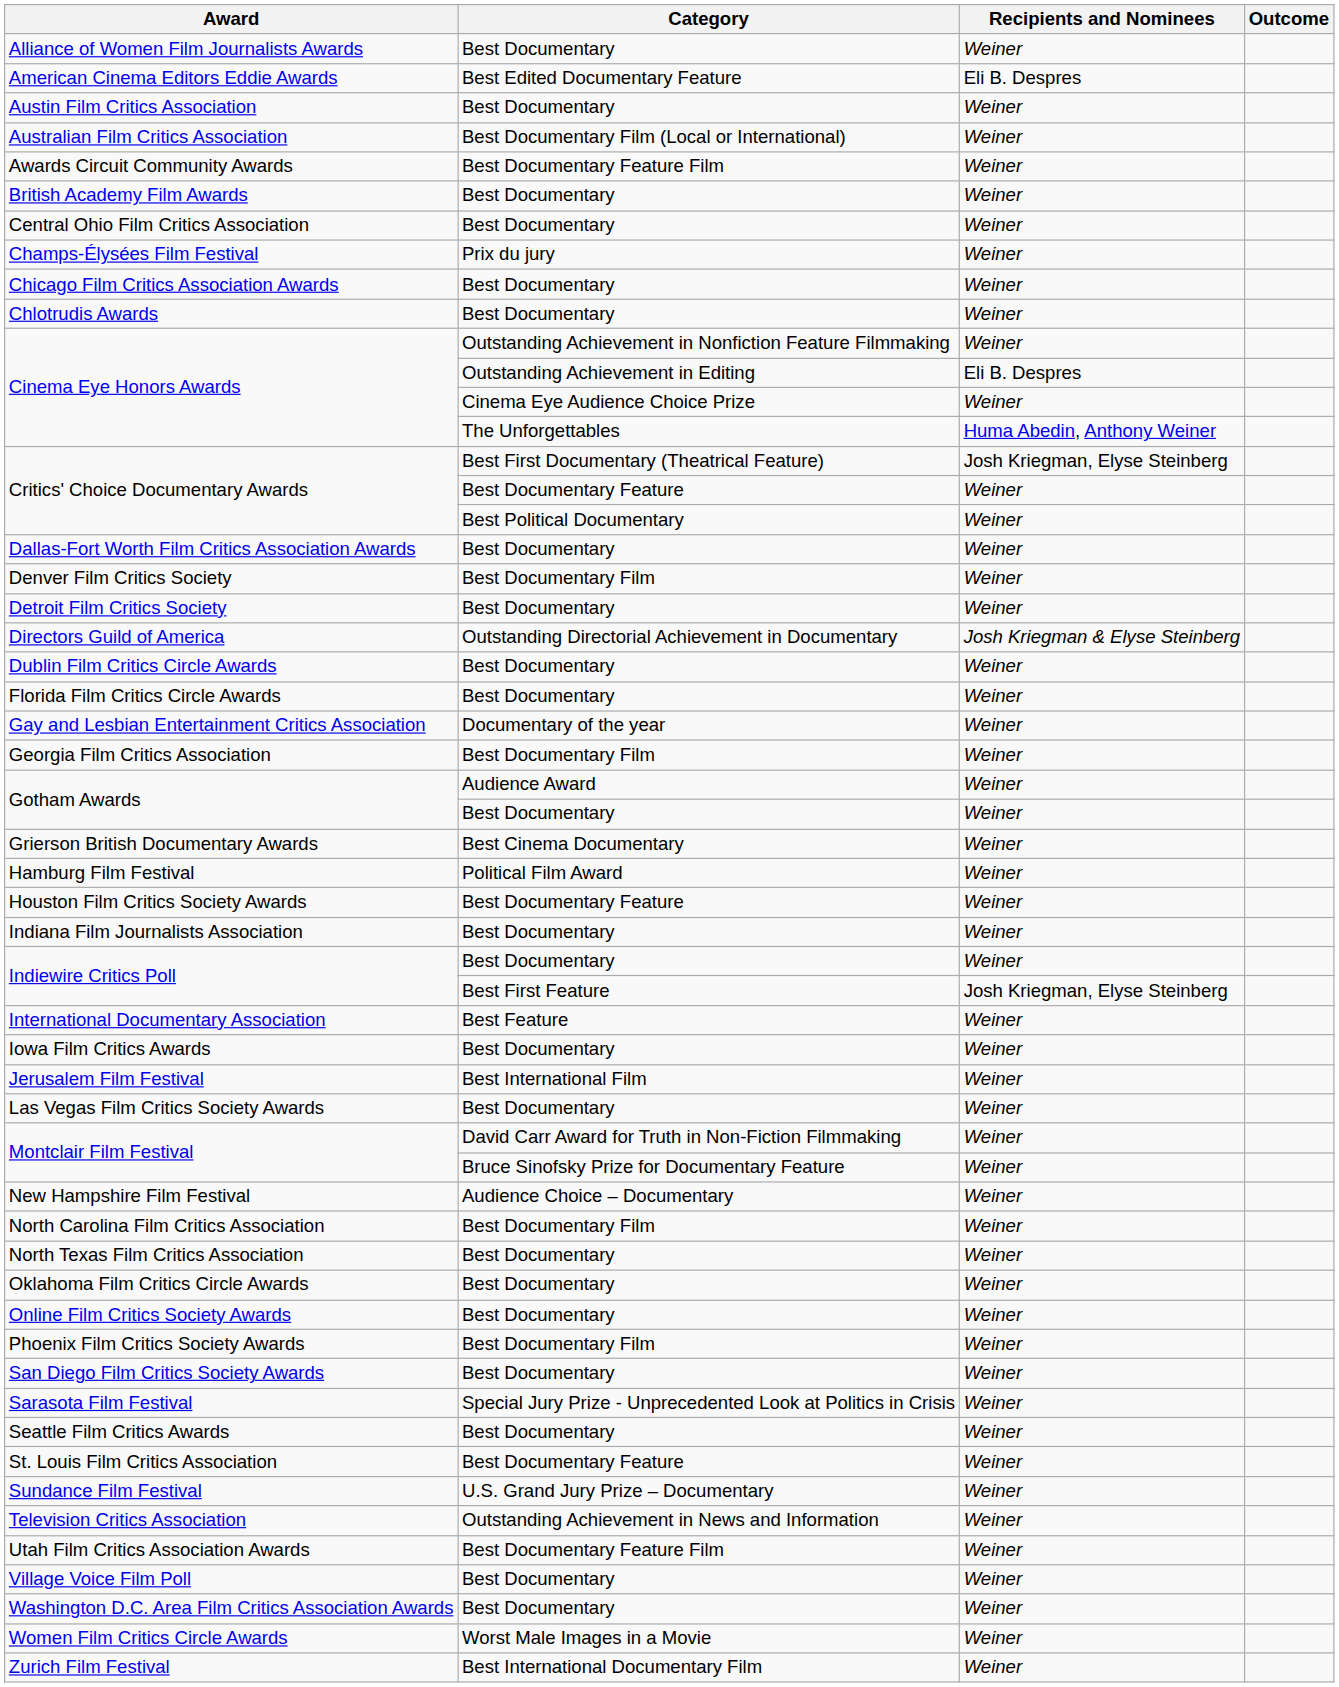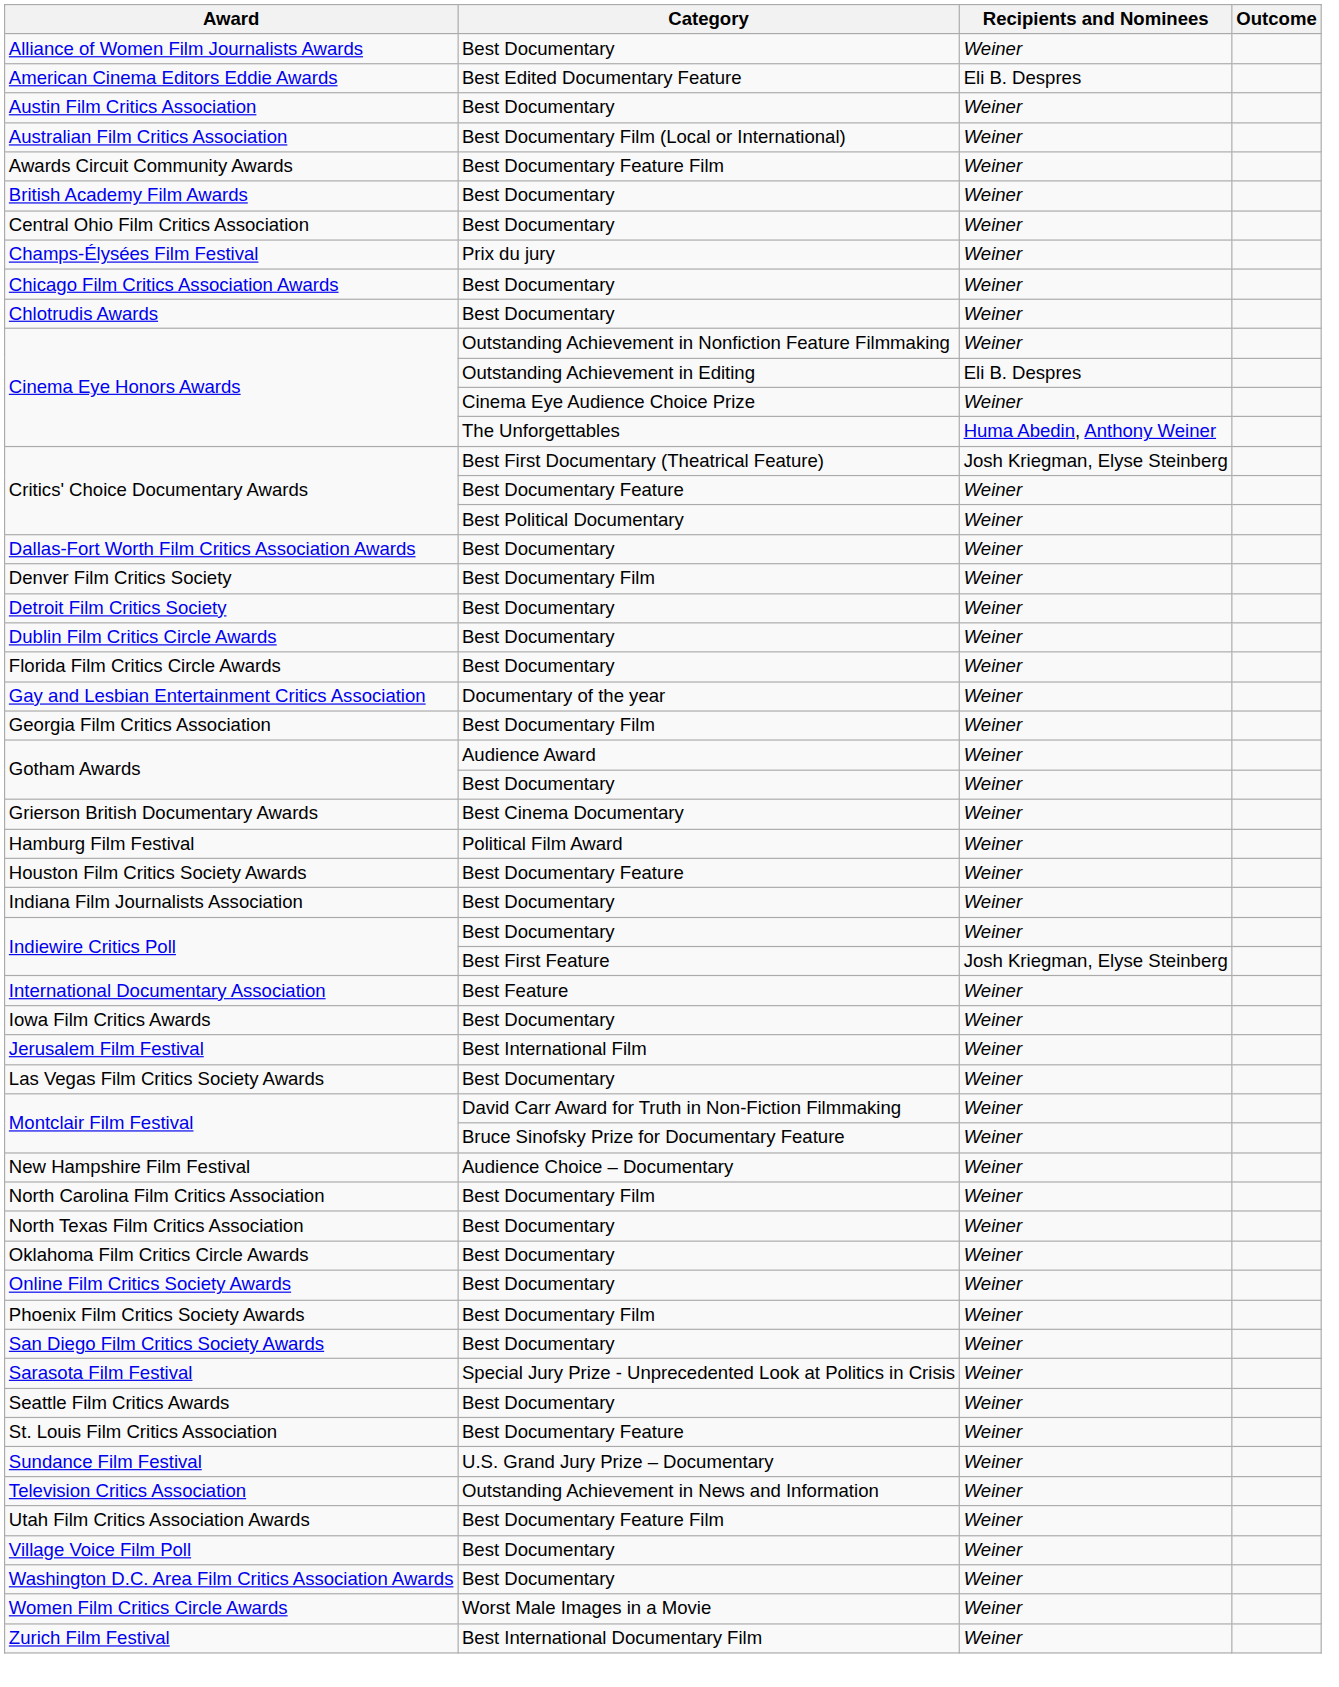 <table class="wikitable">
 <tr>
 <th>Award</th>
 <th>Category</th>
 <th>Recipients and Nominees</th>
 <th>Outcome</th>
 </tr>
 <tr>
 <td><a href='#'>Alliance of Women Film Journalists Awards</a></td>
 <td>Best Documentary</td>
 <td><em>Weiner</em></td>
 <td></td>
 </tr>
 <tr>
 <td><a href='#'>American Cinema Editors Eddie Awards</a></td>
 <td>Best Edited Documentary Feature</td>
 <td>Eli B. Despres</td>
 <td></td>
 </tr>
 <tr>
 <td><a href='#'>Austin Film Critics Association</a></td>
 <td>Best Documentary</td>
 <td><em>Weiner</em></td>
 <td></td>
 </tr>
 <tr>
 <td><a href='#'>Australian Film Critics Association</a></td>
 <td>Best Documentary Film (Local or International)</td>
 <td><em>Weiner</em></td>
 <td></td>
 </tr>
 <tr>
 <td>Awards Circuit Community Awards</td>
 <td>Best Documentary Feature Film</td>
 <td><em>Weiner</em></td>
 <td></td>
 </tr>
 <tr>
 <td><a href='#'>British Academy Film Awards</a></td>
 <td>Best Documentary</td>
 <td><em>Weiner</em></td>
 <td></td>
 </tr>
 <tr>
 <td>Central Ohio Film Critics Association</td>
 <td>Best Documentary</td>
 <td><em>Weiner</em></td>
 <td></td>
 </tr>
 <tr>
 <td><a href='#'>Champs-Élysées Film Festival</a></td>
 <td>Prix du jury</td>
 <td><em>Weiner</em></td>
 <td></td>
 </tr>
 <tr>
 <td><a href='#'>Chicago Film Critics Association Awards</a></td>
 <td>Best Documentary</td>
 <td><em>Weiner</em></td>
 <td></td>
 </tr>
 <tr>
 <td><a href='#'>Chlotrudis Awards</a></td>
 <td>Best Documentary</td>
 <td><em>Weiner</em></td>
 <td></td>
 </tr>
 <tr>
 <td rowspan="4"><a href='#'>Cinema Eye Honors Awards</a></td>
 <td>Outstanding Achievement in Nonfiction Feature Filmmaking</td>
 <td><em>Weiner</em></td>
 <td></td>
 </tr>
 <tr>
 <td>Outstanding Achievement in Editing</td>
 <td>Eli B. Despres</td>
 <td></td>
 </tr>
 <tr>
 <td>Cinema Eye Audience Choice Prize</td>
 <td><em>Weiner</em></td>
 <td></td>
 </tr>
 <tr>
 <td>The Unforgettables</td>
 <td><a href='#'>Huma Abedin</a>, <a href='#'>Anthony Weiner</a></td>
 <td></td>
 </tr>
 <tr>
 <td rowspan="3">Critics' Choice Documentary Awards</td>
 <td>Best First Documentary (Theatrical Feature)</td>
 <td>Josh Kriegman, Elyse Steinberg</td>
 <td></td>
 </tr>
 <tr>
 <td>Best Documentary Feature</td>
 <td><em>Weiner</em></td>
 <td></td>
 </tr>
 <tr>
 <td>Best Political Documentary</td>
 <td><em>Weiner</em></td>
 <td></td>
 </tr>
 <tr>
 <td><a href='#'>Dallas-Fort Worth Film Critics Association Awards</a></td>
 <td>Best Documentary</td>
 <td><em>Weiner</em></td>
 <td></td>
 </tr>
 <tr>
 <td>Denver Film Critics Society</td>
 <td>Best Documentary Film</td>
 <td><em>Weiner</em></td>
 <td></td>
 </tr>
 <tr>
 <td><a href='#'>Detroit Film Critics Society</a></td>
 <td>Best Documentary</td>
 <td><em>Weiner</em></td>
-<td></td>
-</tr>
-<tr>
-<td><a href='#'>Directors Guild of America</a></td>
-<td>Outstanding Directorial Achievement in Documentary</td>
-<td><em>Josh Kriegman & Elyse Steinberg</em></td>
 <td></td>
 </tr>
 <tr>
 <td><a href='#'>Dublin Film Critics Circle Awards</a></td>
 <td>Best Documentary</td>
 <td><em>Weiner</em></td>
 <td></td>
 </tr>
 <tr>
 <td>Florida Film Critics Circle Awards</td>
 <td>Best Documentary</td>
 <td><em>Weiner</em></td>
 <td></td>
 </tr>
 <tr>
 <td><a href='#'>Gay and Lesbian Entertainment Critics Association</a></td>
 <td>Documentary of the year</td>
 <td><em>Weiner</em></td>
 <td></td>
 </tr>
 <tr>
 <td>Georgia Film Critics Association</td>
 <td>Best Documentary Film</td>
 <td><em>Weiner</em></td>
 <td></td>
 </tr>
 <tr>
 <td rowspan="2">Gotham Awards</td>
 <td>Audience Award</td>
 <td><em>Weiner</em></td>
 <td></td>
 </tr>
 <tr>
 <td>Best Documentary</td>
 <td><em>Weiner</em></td>
 <td></td>
 </tr>
 <tr>
 <td>Grierson British Documentary Awards</td>
 <td>Best Cinema Documentary</td>
 <td><em>Weiner</em></td>
 <td></td>
 </tr>
 <tr>
 <td>Hamburg Film Festival</td>
 <td>Political Film Award</td>
 <td><em>Weiner</em></td>
 <td></td>
 </tr>
 <tr>
 <td>Houston Film Critics Society Awards</td>
 <td>Best Documentary Feature</td>
 <td><em>Weiner</em></td>
 <td></td>
 </tr>
 <tr>
 <td>Indiana Film Journalists Association</td>
 <td>Best Documentary</td>
 <td><em>Weiner</em></td>
 <td></td>
 </tr>
 <tr>
 <td rowspan="2"><a href='#'>Indiewire Critics Poll</a></td>
 <td>Best Documentary</td>
 <td><em>Weiner</em></td>
 <td></td>
 </tr>
 <tr>
 <td>Best First Feature</td>
 <td>Josh Kriegman, Elyse Steinberg</td>
 <td></td>
 </tr>
 <tr>
 <td><a href='#'>International Documentary Association</a></td>
 <td>Best Feature</td>
 <td><em>Weiner</em></td>
 <td></td>
 </tr>
 <tr>
 <td>Iowa Film Critics Awards</td>
 <td>Best Documentary</td>
 <td><em>Weiner</em></td>
 <td></td>
 </tr>
 <tr>
 <td><a href='#'>Jerusalem Film Festival</a></td>
 <td>Best International Film</td>
 <td><em>Weiner</em></td>
 <td></td>
 </tr>
 <tr>
 <td>Las Vegas Film Critics Society Awards</td>
 <td>Best Documentary</td>
 <td><em>Weiner</em></td>
 <td></td>
 </tr>
 <tr>
 <td rowspan="2"><a href='#'>Montclair Film Festival</a></td>
 <td>David Carr Award for Truth in Non-Fiction Filmmaking</td>
 <td><em>Weiner</em></td>
 <td></td>
 </tr>
 <tr>
 <td>Bruce Sinofsky Prize for Documentary Feature</td>
 <td><em>Weiner</em></td>
 <td></td>
 </tr>
 <tr>
 <td>New Hampshire Film Festival</td>
 <td>Audience Choice – Documentary</td>
 <td><em>Weiner</em></td>
 <td></td>
 </tr>
 <tr>
 <td>North Carolina Film Critics Association</td>
 <td>Best Documentary Film</td>
 <td><em>Weiner</em></td>
 <td></td>
 </tr>
 <tr>
 <td>North Texas Film Critics Association</td>
 <td>Best Documentary</td>
 <td><em>Weiner</em></td>
 <td></td>
 </tr>
 <tr>
 <td>Oklahoma Film Critics Circle Awards</td>
 <td>Best Documentary</td>
 <td><em>Weiner</em></td>
 <td></td>
 </tr>
 <tr>
 <td><a href='#'>Online Film Critics Society Awards</a></td>
 <td>Best Documentary</td>
 <td><em>Weiner</em></td>
 <td></td>
 </tr>
 <tr>
 <td>Phoenix Film Critics Society Awards</td>
 <td>Best Documentary Film</td>
 <td><em>Weiner</em></td>
 <td></td>
 </tr>
 <tr>
 <td><a href='#'>San Diego Film Critics Society Awards</a></td>
 <td>Best Documentary</td>
 <td><em>Weiner</em></td>
 <td></td>
 </tr>
 <tr>
 <td><a href='#'>Sarasota Film Festival</a></td>
 <td>Special Jury Prize - Unprecedented Look at Politics in Crisis</td>
 <td><em>Weiner</em></td>
 <td></td>
 </tr>
 <tr>
 <td>Seattle Film Critics Awards</td>
 <td>Best Documentary</td>
 <td><em>Weiner</em></td>
 <td></td>
 </tr>
 <tr>
 <td>St. Louis Film Critics Association</td>
 <td>Best Documentary Feature</td>
 <td><em>Weiner</em></td>
 <td></td>
 </tr>
 <tr>
 <td><a href='#'>Sundance Film Festival</a></td>
 <td>U.S. Grand Jury Prize – Documentary</td>
 <td><em>Weiner</em></td>
 <td></td>
 </tr>
 <tr>
 <td><a href='#'>Television Critics Association</a></td>
 <td>Outstanding Achievement in News and Information</td>
 <td><em>Weiner</em></td>
 <td></td>
 </tr>
 <tr>
 <td>Utah Film Critics Association Awards</td>
 <td>Best Documentary Feature Film</td>
 <td><em>Weiner</em></td>
 <td></td>
 </tr>
 <tr>
 <td><a href='#'>Village Voice Film Poll</a></td>
 <td>Best Documentary</td>
 <td><em>Weiner</em></td>
 <td></td>
 </tr>
 <tr>
 <td><a href='#'>Washington D.C. Area Film Critics Association Awards</a></td>
 <td>Best Documentary</td>
 <td><em>Weiner</em></td>
 <td></td>
 </tr>
 <tr>
 <td><a href='#'>Women Film Critics Circle Awards</a></td>
 <td>Worst Male Images in a Movie</td>
 <td><em>Weiner</em></td>
 <td></td>
 </tr>
 <tr>
 <td><a href='#'>Zurich Film Festival</a></td>
 <td>Best International Documentary Film</td>
 <td><em>Weiner</em></td>
 <td></td>
 </tr>
 </table>
